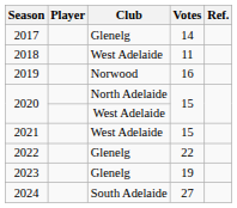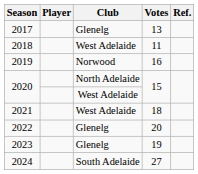 <table class="wikitable sortable" style="text-align:center">
 <tr>
 <th>Season</th>
 <th>Player</th>
 <th>Club</th>
 <th>Votes</th>
 <th class="unsortable">Ref.</th>
 </tr>
 <tr>
 <td>2017</td>
 <td align=left></td>
 <td align=left>Glenelg</td>
-<td>14</td>
+<td>13</td>
 <td></td>
 </tr>
 <tr>
 <td>2018</td>
 <td align=left></td>
 <td align=left>West Adelaide</td>
 <td>11</td>
 <td></td>
 </tr>
 <tr>
 <td>2019</td>
 <td align=left></td>
 <td align=left>Norwood</td>
 <td>16</td>
 <td></td>
 </tr>
 <tr>
 <td rowspan="2">2020</td>
 <td align=left></td>
 <td align="left">North Adelaide</td>
 <td rowspan="2">15</td>
 <td rowspan="2"></td>
 </tr>
 <tr>
 <td></td>
 <td>West Adelaide</td>
 </tr>
 <tr>
 <td>2021</td>
 <td align=left></td>
 <td align=left>West Adelaide</td>
-<td>15</td>
+<td>18</td>
 <td></td>
 </tr>
 <tr>
 <td>2022</td>
 <td align=left></td>
 <td align=left>Glenelg</td>
-<td>22</td>
+<td>20</td>
 <td></td>
 </tr>
 <tr>
 <td>2023</td>
 <td align=left></td>
 <td align=left>Glenelg</td>
 <td>19</td>
 <td></td>
 </tr>
 <tr>
 <td>2024</td>
 <td align=left></td>
 <td align=left>South Adelaide</td>
 <td>27</td>
 <td></td>
 </tr>
 </table>
